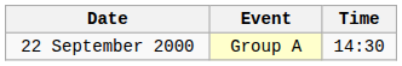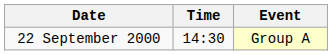 <table class = "wikitable" style="text-align:center;">
 <tr>
 <th width=150>Date</th>
+<th width=50>Time</th>
 <th width=80>Event</th>
-<th width=50>Time</th>
 </tr>
 <tr>
 <td>22 September 2000</td>
+<td>14:30</td>
 <td bgcolor=ffffcc>Group A</td>
-<td>14:30</td>
 </tr>
 </table>
